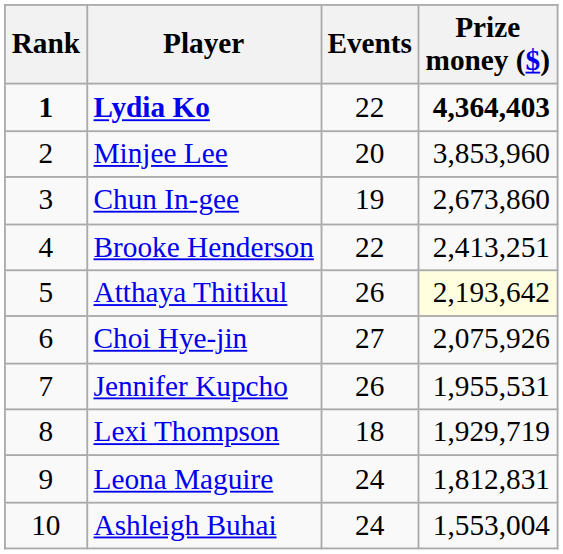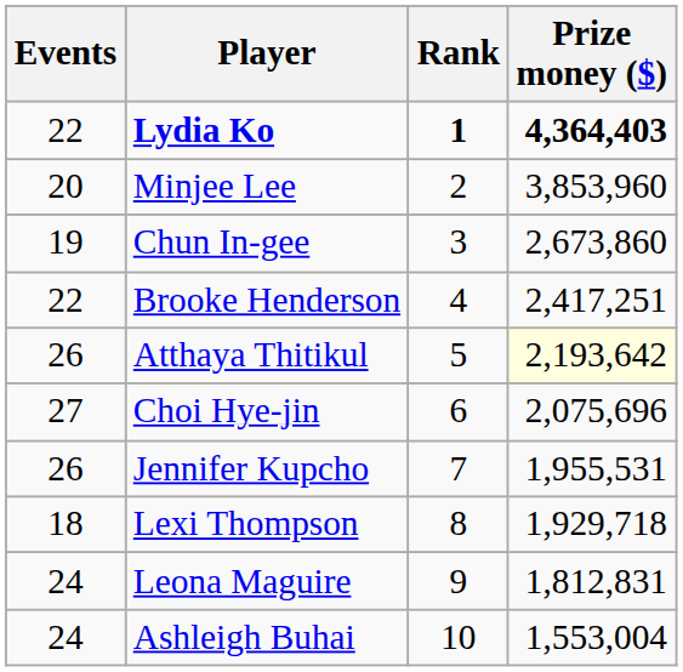 <table class=wikitable>
 <tr>
+<th>Events</th>
+<th>Player</th>
 <th>Rank</th>
-<th>Player</th>
-<th>Events</th>
 <th>Prize <br>money (<a href='#'>$</a>)</th>
 </tr>
 <tr>
+<td align=center>22</td>
+<td> <strong><a href='#'>Lydia Ko</a></strong></td>
 <td align=center><strong>1</strong></td>
-<td> <strong><a href='#'>Lydia Ko</a></strong></td>
-<td align=center>22</td>
 <td align=right><strong>4,364,403</strong></td>
 </tr>
 <tr>
+<td align=center>20</td>
+<td> <a href='#'>Minjee Lee</a></td>
 <td align=center>2</td>
-<td> <a href='#'>Minjee Lee</a></td>
-<td align=center>20</td>
 <td align=right>3,853,960</td>
 </tr>
 <tr>
+<td align=center>19</td>
+<td> <a href='#'>Chun In-gee</a></td>
 <td align=center>3</td>
-<td> <a href='#'>Chun In-gee</a></td>
-<td align=center>19</td>
 <td align=right>2,673,860</td>
 </tr>
 <tr>
+<td align=center>22</td>
+<td> <a href='#'>Brooke Henderson</a></td>
 <td align=center>4</td>
-<td> <a href='#'>Brooke Henderson</a></td>
-<td align=center>22</td>
-<td align=right>2,413,251</td>
+<td align=right>2,417,251</td>
 </tr>
 <tr>
+<td align=center>26</td>
+<td> <a href='#'>Atthaya Thitikul</a></td>
 <td align=center>5</td>
-<td> <a href='#'>Atthaya Thitikul</a></td>
-<td align=center>26</td>
 <td align=right style="background: lightyellow;">2,193,642</td>
 </tr>
 <tr>
+<td align=center>27</td>
+<td> <a href='#'>Choi Hye-jin</a></td>
 <td align=center>6</td>
-<td> <a href='#'>Choi Hye-jin</a></td>
-<td align=center>27</td>
-<td align=right>2,075,926</td>
+<td align=right>2,075,696</td>
 </tr>
 <tr>
+<td align=center>26</td>
+<td> <a href='#'>Jennifer Kupcho</a></td>
 <td align=center>7</td>
-<td> <a href='#'>Jennifer Kupcho</a></td>
-<td align=center>26</td>
 <td align=right>1,955,531</td>
 </tr>
 <tr>
+<td align=center>18</td>
+<td> <a href='#'>Lexi Thompson</a></td>
 <td align=center>8</td>
-<td> <a href='#'>Lexi Thompson</a></td>
-<td align=center>18</td>
-<td align=right>1,929,719</td>
+<td align=right>1,929,718</td>
 </tr>
 <tr>
+<td align=center>24</td>
+<td> <a href='#'>Leona Maguire</a></td>
 <td align=center>9</td>
-<td> <a href='#'>Leona Maguire</a></td>
-<td align=center>24</td>
 <td align=right>1,812,831</td>
 </tr>
 <tr>
+<td align=center>24</td>
+<td> <a href='#'>Ashleigh Buhai</a></td>
 <td align=center>10</td>
-<td> <a href='#'>Ashleigh Buhai</a></td>
-<td align=center>24</td>
 <td align=right>1,553,004</td>
 </tr>
 </table>
